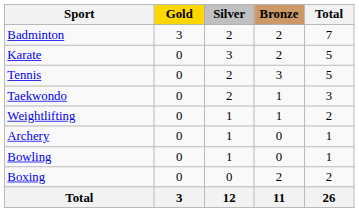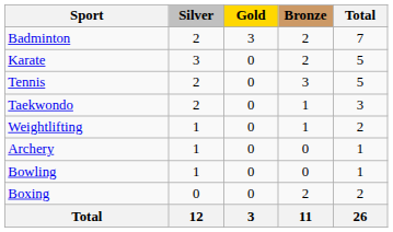 <table class="wikitable sortable" style="text-align:center;">
 <tr>
 <th width=180>Sport</th>
+<th scope="col" style="background:silver; width:55px;">Silver</th>
 <th scope="col" style="background:gold; width:55px;">Gold</th>
-<th scope="col" style="background:silver; width:55px;">Silver</th>
 <th scope="col" style="background:#cc9966; width:55px;">Bronze</th>
 <th width=55>Total</th>
 </tr>
 <tr>
 <td align=left><a href='#'>Badminton</a></td>
+<td>2</td>
 <td>3</td>
-<td>2</td>
 <td>2</td>
 <td>7</td>
 </tr>
 <tr>
 <td align=left><a href='#'>Karate</a></td>
+<td>3</td>
 <td>0</td>
-<td>3</td>
 <td>2</td>
 <td>5</td>
 </tr>
 <tr>
 <td align=left><a href='#'>Tennis</a></td>
+<td>2</td>
 <td>0</td>
-<td>2</td>
 <td>3</td>
 <td>5</td>
 </tr>
 <tr>
 <td align=left><a href='#'>Taekwondo</a></td>
+<td>2</td>
 <td>0</td>
-<td>2</td>
 <td>1</td>
 <td>3</td>
 </tr>
 <tr>
 <td align=left><a href='#'>Weightlifting</a></td>
+<td>1</td>
 <td>0</td>
-<td>1</td>
 <td>1</td>
 <td>2</td>
 </tr>
 <tr>
 <td align=left><a href='#'>Archery</a></td>
+<td>1</td>
 <td>0</td>
-<td>1</td>
 <td>0</td>
 <td>1</td>
 </tr>
 <tr>
 <td align=left><a href='#'>Bowling</a></td>
+<td>1</td>
 <td>0</td>
-<td>1</td>
 <td>0</td>
 <td>1</td>
 </tr>
 <tr>
 <td align=left><a href='#'>Boxing</a></td>
 <td>0</td>
 <td>0</td>
 <td>2</td>
 <td>2</td>
 </tr>
 <tr class="sortbottom">
 <th>Total</th>
+<th>12</th>
 <th>3</th>
-<th>12</th>
 <th>11</th>
 <th>26</th>
 </tr>
 </table>
